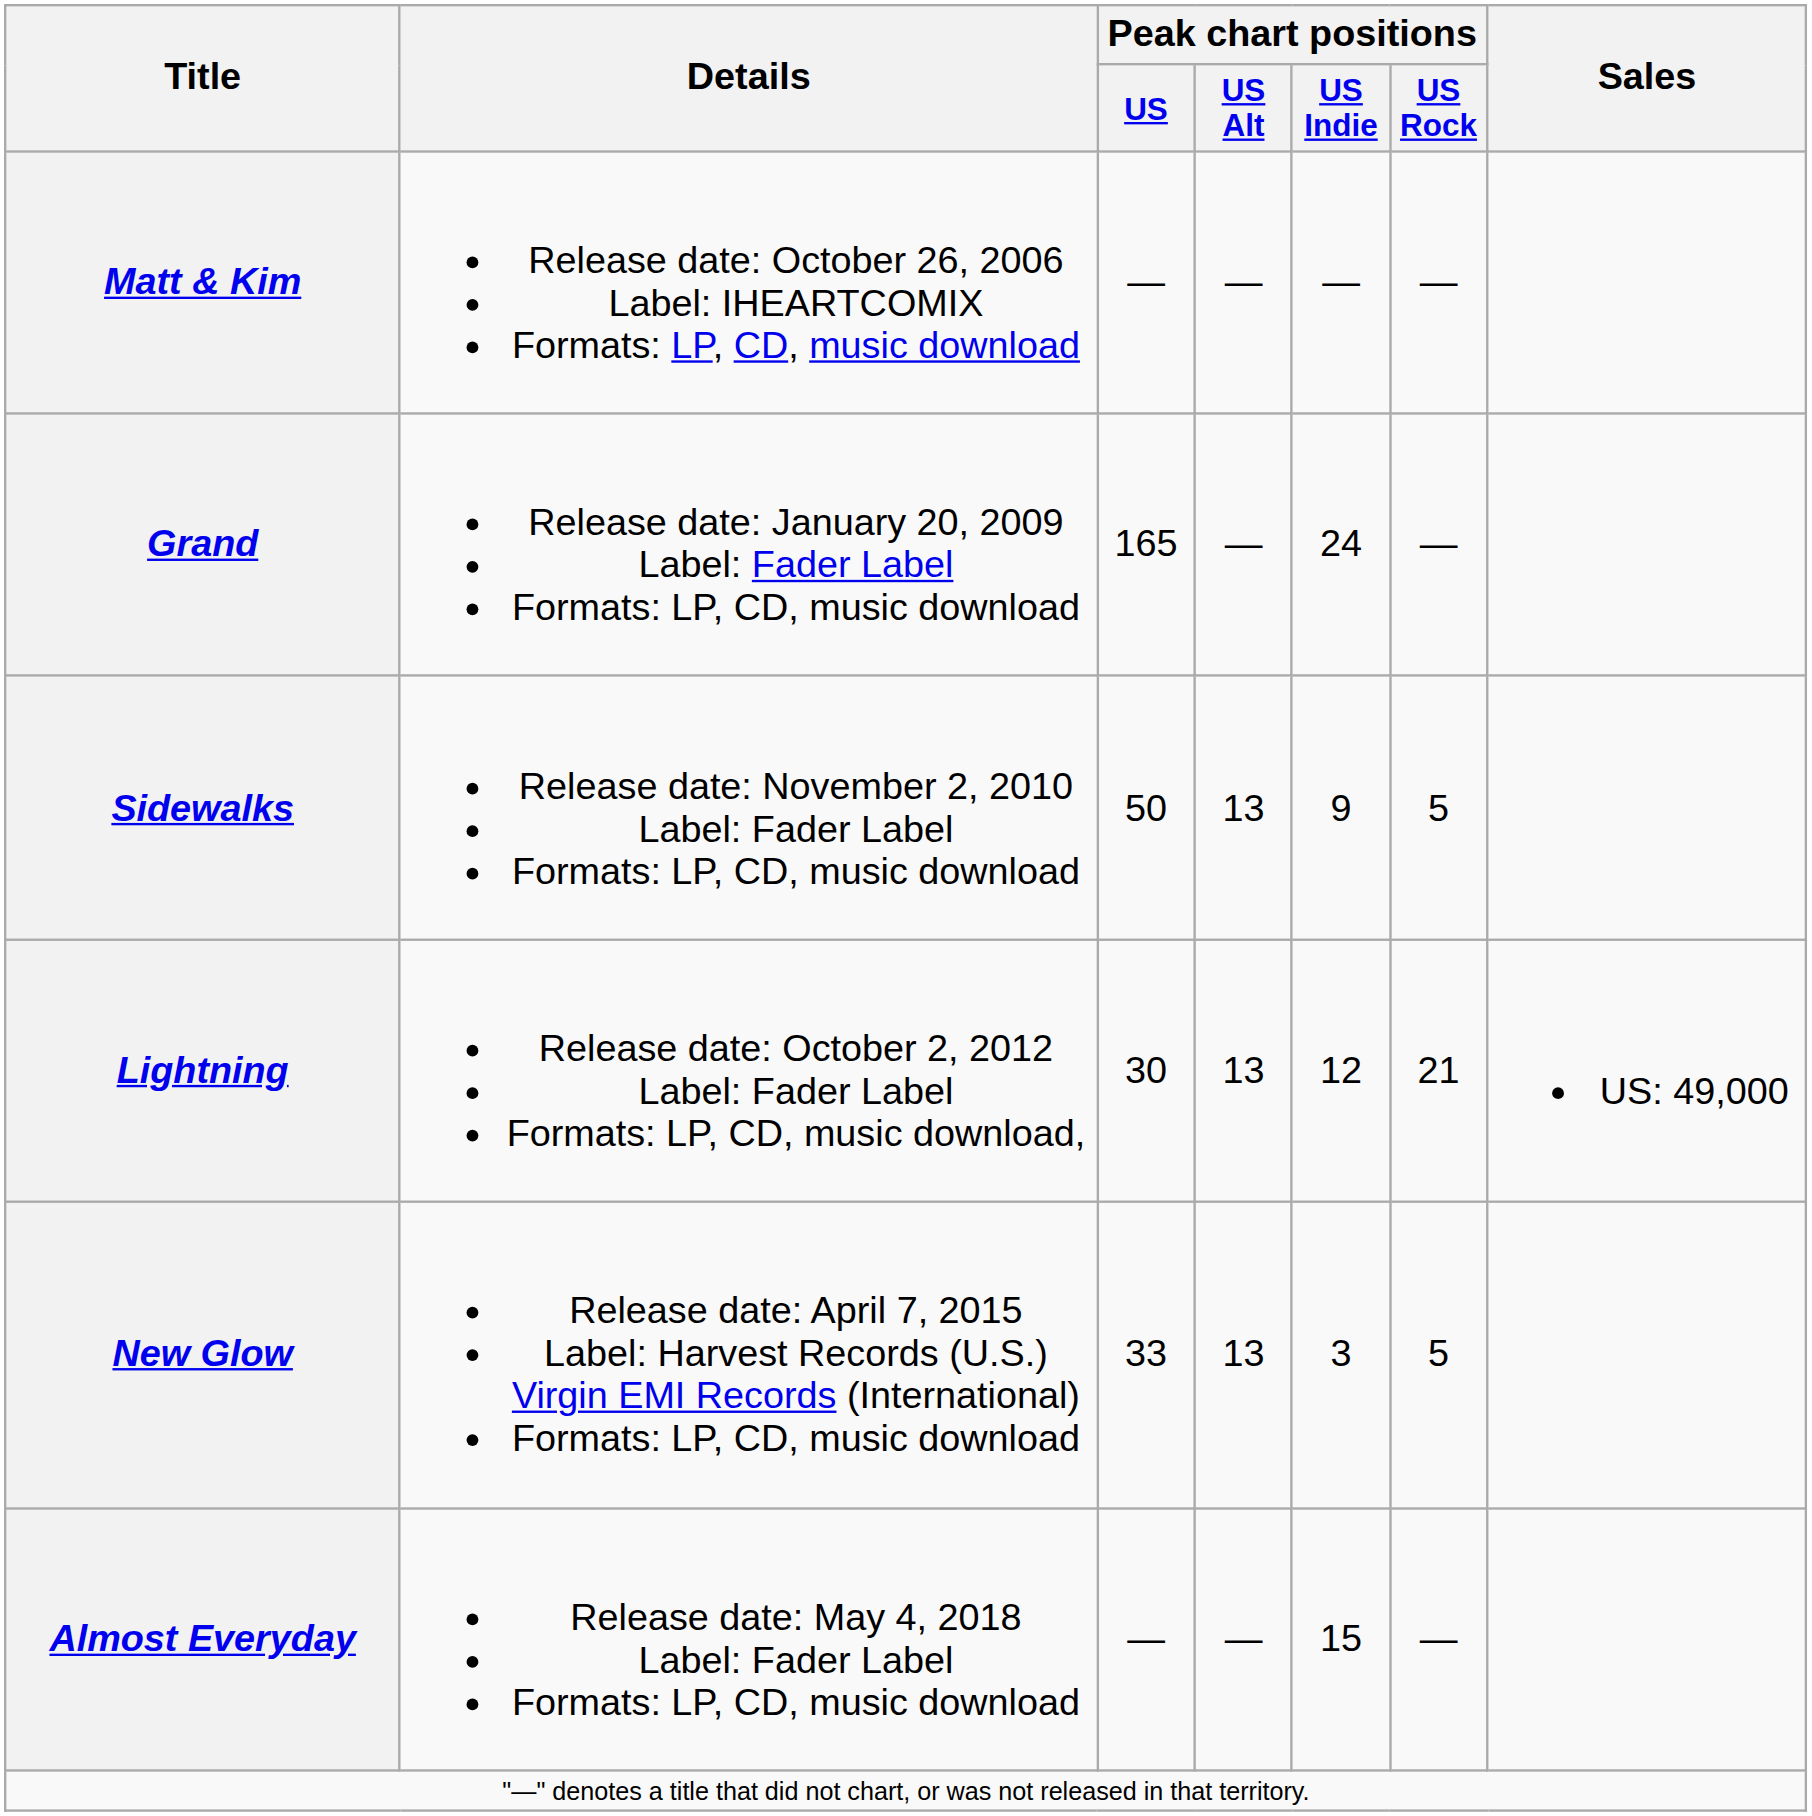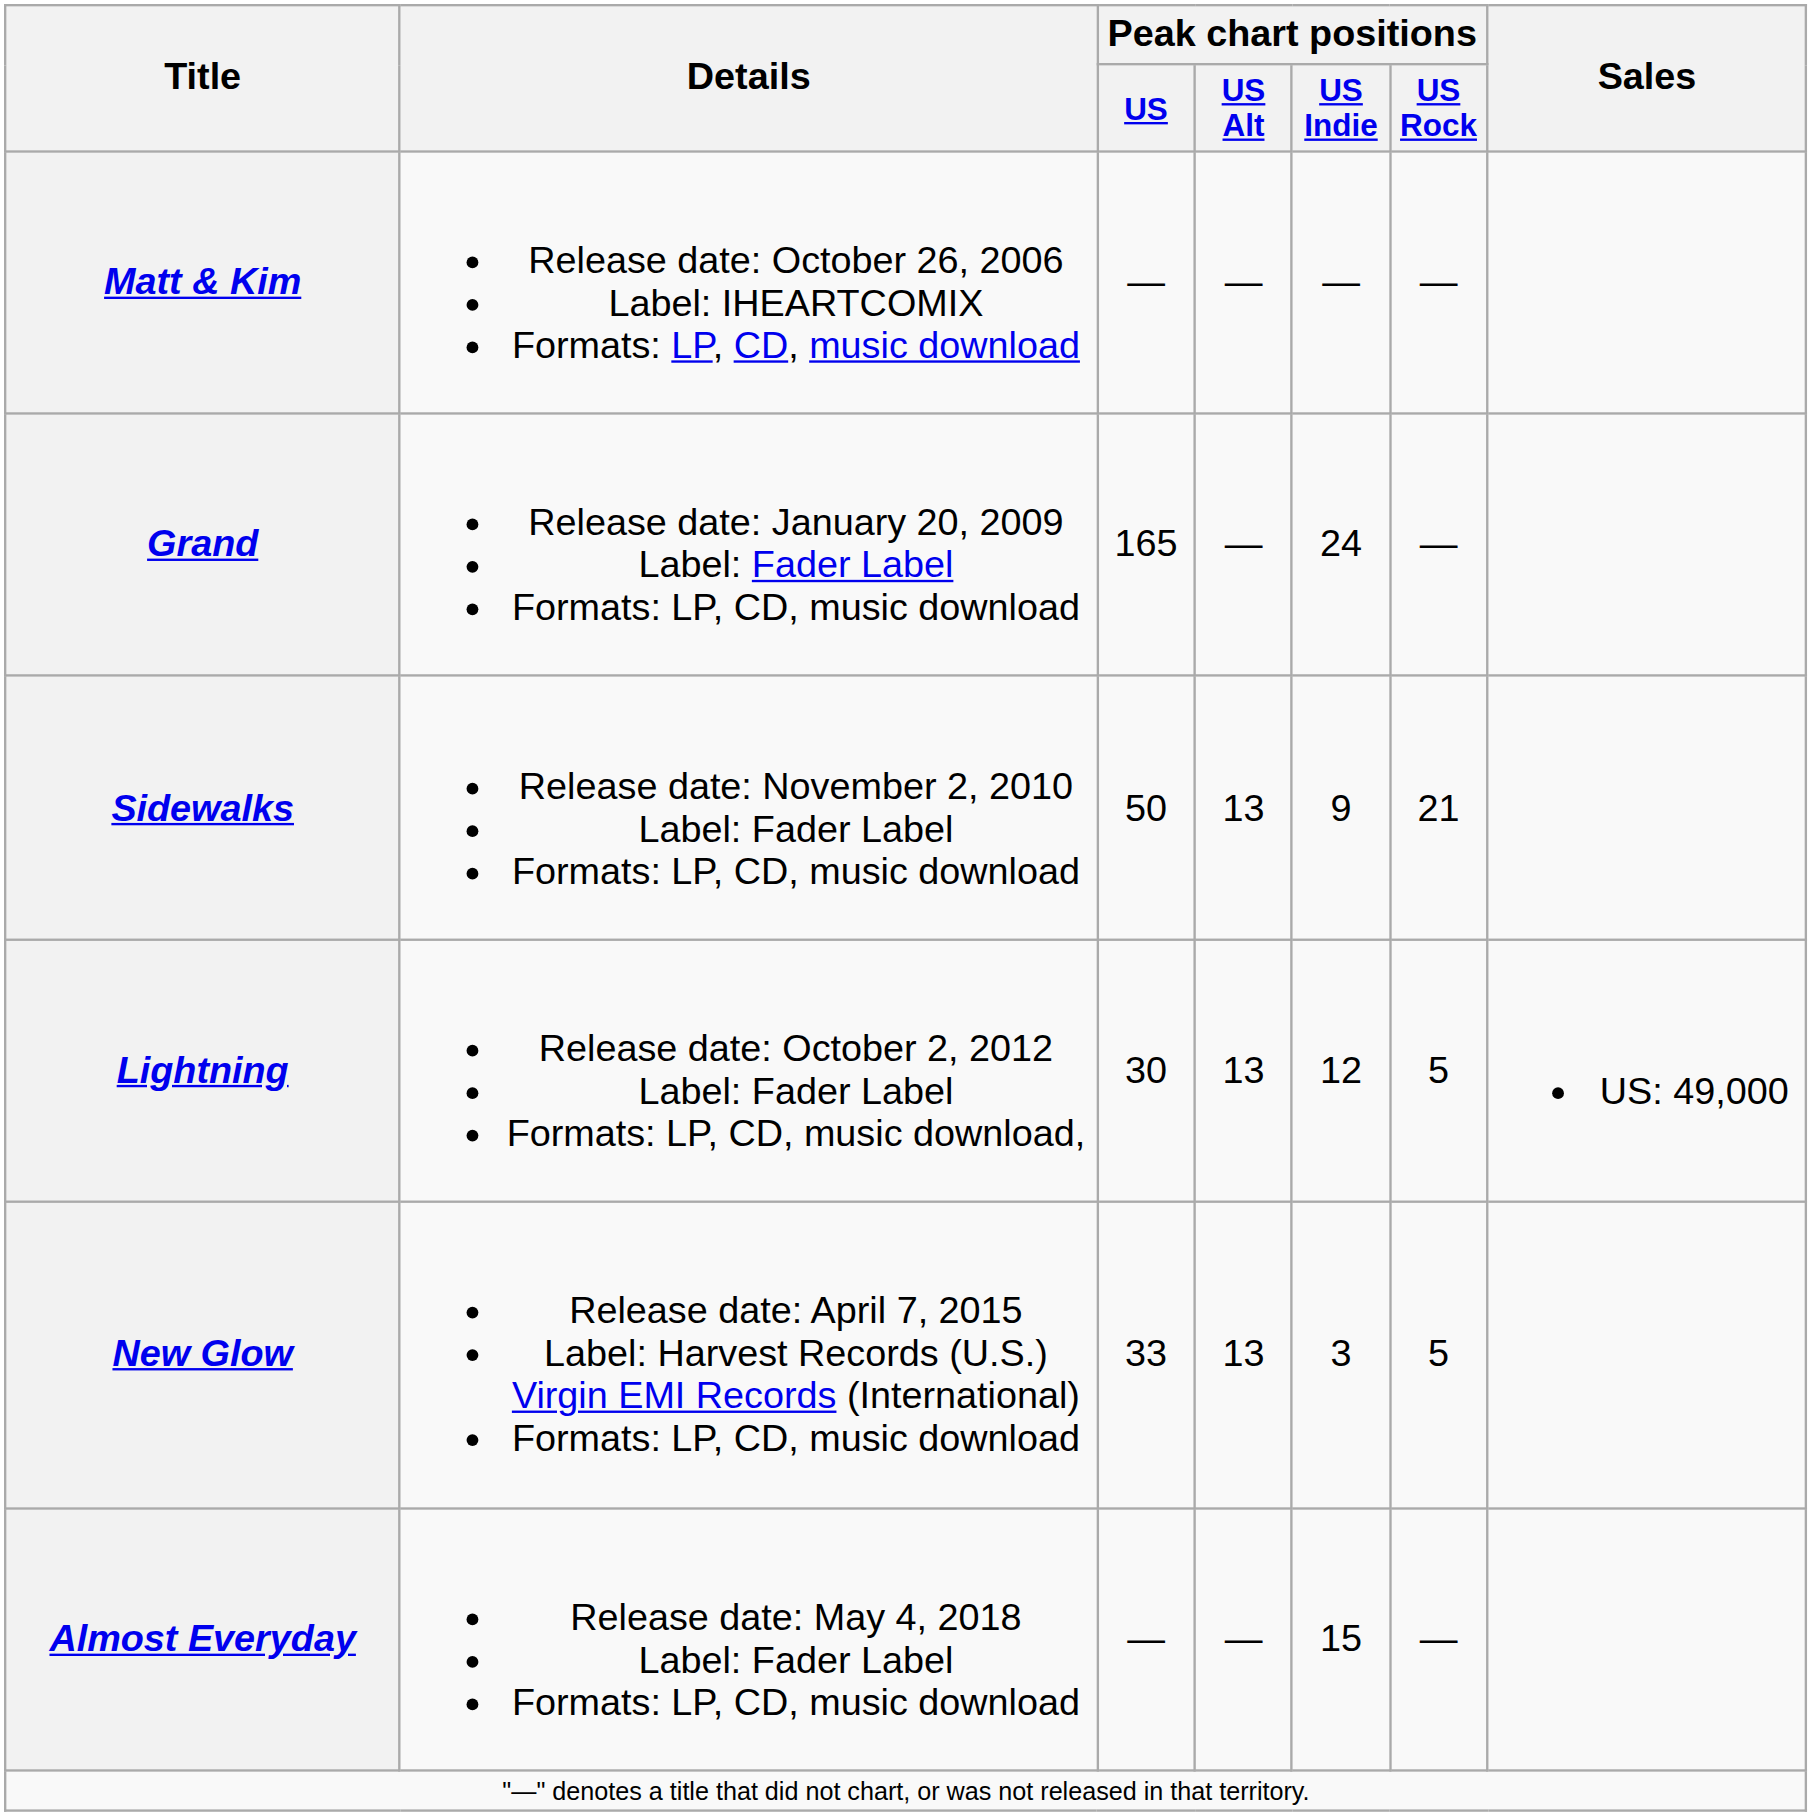 <table class="wikitable plainrowheaders" style="text-align:center;">
 <tr>
 <th rowspan="2" style="width:10em;">Title</th>
 <th rowspan="2" style="width:18em;">Details</th>
 <th colspan="4">Peak chart positions</th>
 <th rowspan="2" style="width:8em;">Sales</th>
 </tr>
 <tr style="font-size:smaller;">
 <th style="width:35px;"><a href='#'>US</a><br></th>
 <th style="width:35px;"><a href='#'>US<br>Alt</a><br></th>
 <th style="width:35px;"><a href='#'>US Indie</a><br></th>
 <th style="width:35px;"><a href='#'>US Rock</a><br></th>
 </tr>
 <tr>
 <th scope="row"><em><a href='#'>Matt & Kim</a></em></th>
 <td><br><ul><li>Release date: October 26, 2006</li><li>Label: IHEARTCOMIX</li><li>Formats: <a href='#'>LP</a>, <a href='#'>CD</a>, <a href='#'>music download</a></li></ul></td>
 <td>—</td>
 <td>—</td>
 <td>—</td>
 <td>—</td>
 <td></td>
 </tr>
 <tr>
 <th scope="row"><em><a href='#'>Grand</a></em></th>
 <td><br><ul><li>Release date: January 20, 2009</li><li>Label: <a href='#'>Fader Label</a></li><li>Formats: LP, CD, music download</li></ul></td>
 <td>165</td>
 <td>—</td>
 <td>24</td>
 <td>—</td>
 <td></td>
 </tr>
 <tr>
 <th scope="row"><em><a href='#'>Sidewalks</a></em></th>
 <td><br><ul><li>Release date: November 2, 2010</li><li>Label: Fader Label</li><li>Formats: LP, CD, music download</li></ul></td>
 <td>50</td>
 <td>13</td>
 <td>9</td>
-<td>5</td>
+<td>21</td>
 <td></td>
 </tr>
 <tr>
 <th scope="row"><em><a href='#'>Lightning</a></em></th>
 <td><br><ul><li>Release date: October 2, 2012</li><li>Label: Fader Label</li><li>Formats: LP, CD, music download,</li></ul></td>
 <td>30</td>
 <td>13</td>
 <td>12</td>
-<td>21</td>
+<td>5</td>
 <td><br><ul><li>US: 49,000</li></ul></td>
 </tr>
 <tr>
 <th scope="row"><em><a href='#'>New Glow</a></em></th>
 <td><br><ul><li>Release date: April 7, 2015</li><li>Label: Harvest Records (U.S.)<br><a href='#'>Virgin EMI Records</a> (International)</li><li>Formats: LP, CD, music download</li></ul></td>
 <td>33</td>
 <td>13</td>
 <td>3</td>
 <td>5</td>
 <td></td>
 </tr>
 <tr>
 <th scope="row"><em><a href='#'>Almost Everyday</a></em></th>
 <td><br><ul><li>Release date: May 4, 2018</li><li>Label: Fader Label</li><li>Formats: LP, CD, music download</li></ul></td>
 <td>—</td>
 <td>—</td>
 <td>15</td>
 <td>—</td>
 <td></td>
 </tr>
 <tr>
 <td colspan="9" style="font-size:8pt">"—" denotes a title that did not chart, or was not released in that territory.</td>
 </tr>
 </table>
